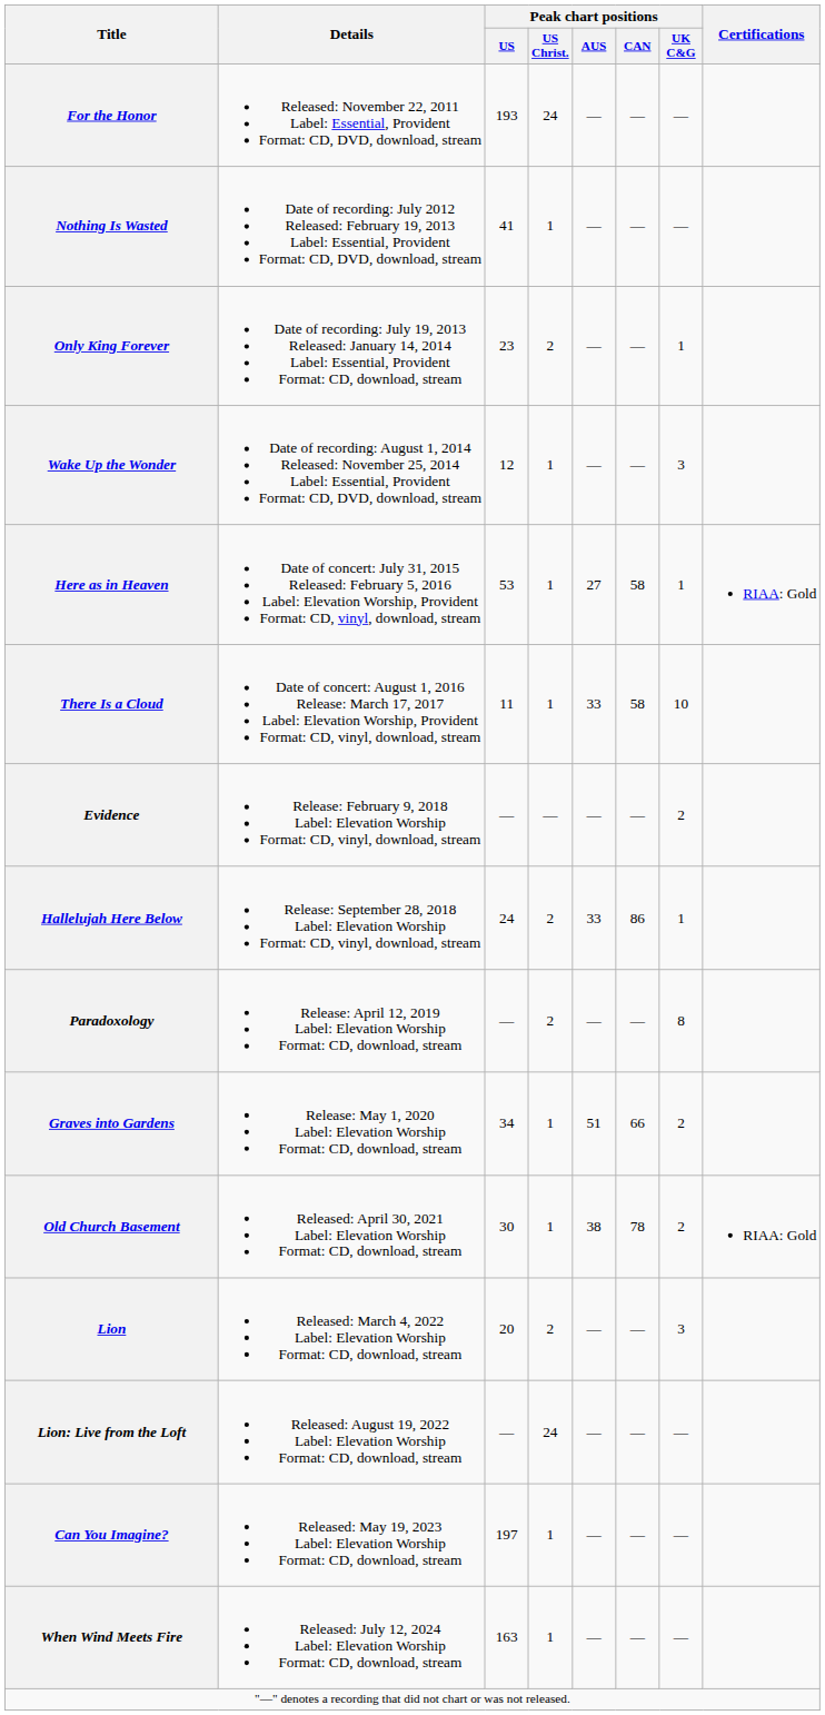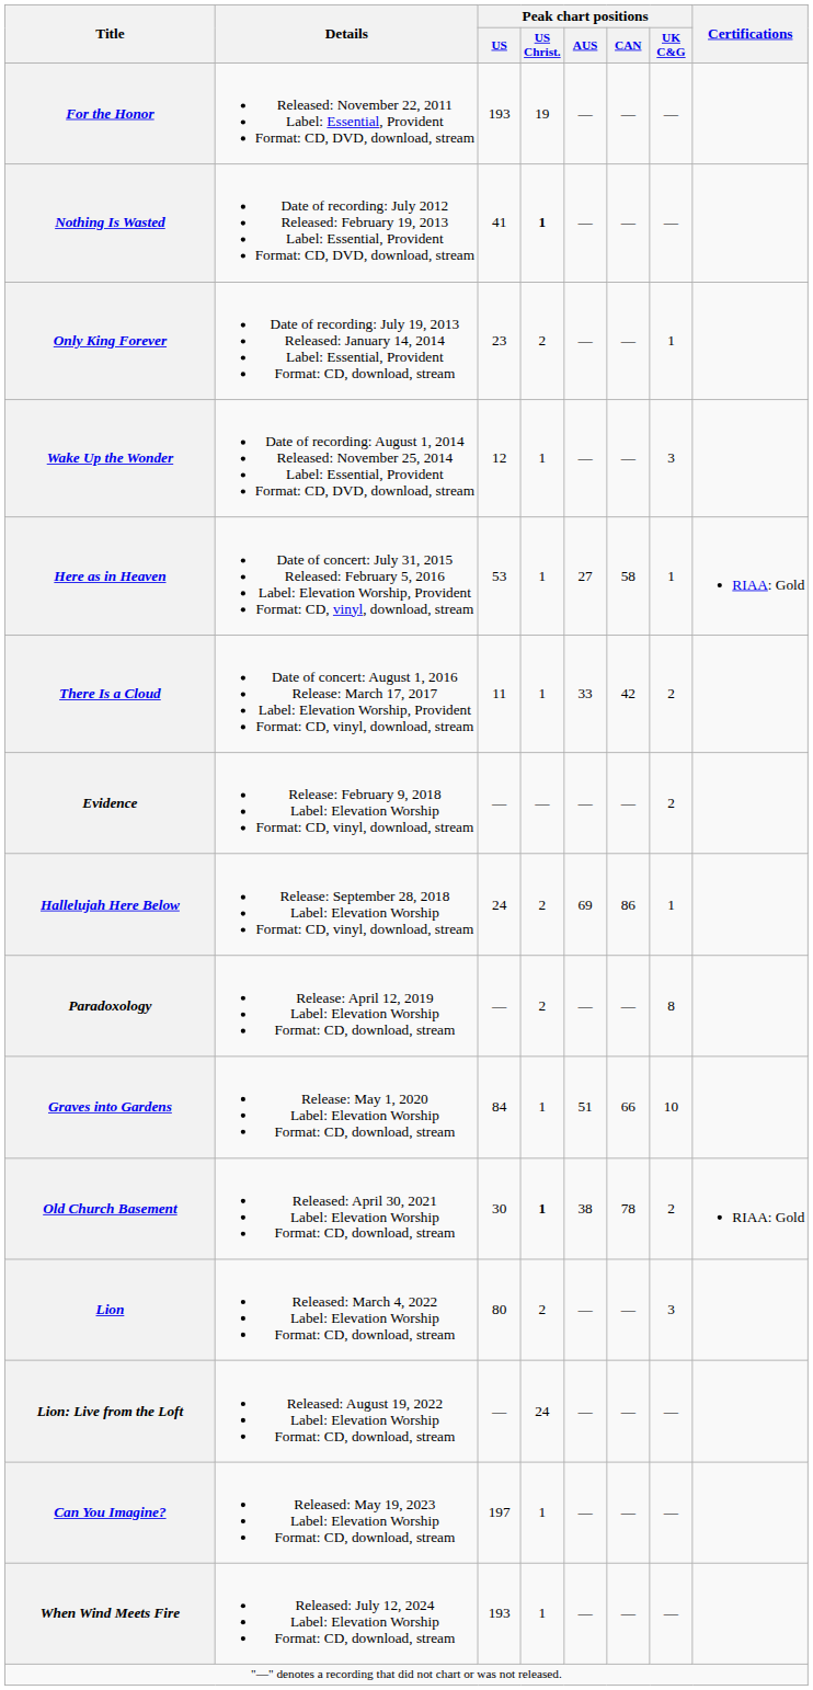 <table class="wikitable plainrowheaders" style="text-align:center;">
 <tr>
 <th rowspan="2" style="width:14em;">Title</th>
 <th rowspan="2">Details</th>
 <th colspan="5">Peak chart positions</th>
 <th rowspan="2"><a href='#'>Certifications</a></th>
 </tr>
 <tr>
 <th scope="col" style="width:3em;font-size:85%;"><a href='#'>US</a><br></th>
 <th scope="col" style="width:3em;font-size:85%;"><a href='#'>US<br>Christ.</a><br></th>
 <th scope="col" style="width:3em;font-size:85%;"><a href='#'>AUS</a><br></th>
 <th scope="col" style="width:3em;font-size:85%;"><a href='#'>CAN</a><br></th>
 <th scope="col" style="width:3em;font-size:85%;"><a href='#'>UK<br>C&G</a></th>
 </tr>
 <tr>
 <th scope="row"><em><a href='#'>For the Honor</a></em></th>
 <td><br><ul><li>Released: November 22, 2011</li><li>Label: <a href='#'>Essential</a>, Provident</li><li>Format: CD, DVD, download, stream</li></ul></td>
 <td>193</td>
-<td>24</td>
+<td>19</td>
 <td>—</td>
 <td>—</td>
 <td>—</td>
 <td></td>
 </tr>
 <tr>
 <th scope="row"><em><a href='#'>Nothing Is Wasted</a></em></th>
 <td><br><ul><li>Date of recording: July 2012</li><li>Released: February 19, 2013</li><li>Label: Essential, Provident</li><li>Format: CD, DVD, download, stream</li></ul></td>
 <td>41</td>
-<td>1</td>
+<td><strong>1</strong></td>
 <td>—</td>
 <td>—</td>
 <td>—</td>
 <td></td>
 </tr>
 <tr>
 <th scope="row"><em><a href='#'>Only King Forever</a></em></th>
 <td><br><ul><li>Date of recording: July 19, 2013</li><li>Released: January 14, 2014</li><li>Label: Essential, Provident</li><li>Format: CD, download, stream</li></ul></td>
 <td>23</td>
 <td>2</td>
 <td>—</td>
 <td>—</td>
 <td>1<br></td>
 <td></td>
 </tr>
 <tr>
 <th scope="row"><em><a href='#'>Wake Up the Wonder</a></em></th>
 <td><br><ul><li>Date of recording: August 1, 2014</li><li>Released: November 25, 2014</li><li>Label: Essential, Provident</li><li>Format: CD, DVD, download, stream</li></ul></td>
 <td>12</td>
 <td>1</td>
 <td>—</td>
 <td>—</td>
 <td>3<br></td>
 <td></td>
 </tr>
 <tr>
 <th scope="row"><em><a href='#'>Here as in Heaven</a></em></th>
 <td><br><ul><li>Date of concert: July 31, 2015</li><li>Released: February 5, 2016</li><li>Label: Elevation Worship, Provident</li><li>Format: CD, <a href='#'>vinyl</a>, download, stream</li></ul></td>
 <td>53</td>
 <td>1</td>
 <td>27</td>
 <td>58</td>
 <td>1<br></td>
 <td><br><ul><li><a href='#'>RIAA</a>: Gold</li></ul></td>
 </tr>
 <tr>
 <th scope="row"><em><a href='#'>There Is a Cloud</a></em></th>
 <td><br><ul><li>Date of concert: August 1, 2016</li><li>Release: March 17, 2017</li><li>Label: Elevation Worship, Provident</li><li>Format: CD, vinyl, download, stream</li></ul></td>
 <td>11</td>
 <td>1</td>
 <td>33</td>
-<td>58</td>
-<td>10<br></td>
+<td>42</td>
+<td>2<br></td>
 <td></td>
 </tr>
 <tr>
 <th scope="row"><em>Evidence</em><br></th>
 <td><br><ul><li>Release: February 9, 2018</li><li>Label: Elevation Worship</li><li>Format: CD, vinyl, download, stream</li></ul></td>
 <td>—</td>
 <td>—</td>
 <td>—</td>
 <td>—</td>
 <td>2<br></td>
 <td></td>
 </tr>
 <tr>
 <th scope="row"><em><a href='#'>Hallelujah Here Below</a></em></th>
 <td><br><ul><li>Release: September 28, 2018</li><li>Label: Elevation Worship</li><li>Format: CD, vinyl, download, stream</li></ul></td>
 <td>24</td>
 <td>2</td>
-<td>33</td>
+<td>69</td>
 <td>86</td>
 <td>1<br></td>
 <td></td>
 </tr>
 <tr>
 <th scope="row"><em>Paradoxology</em></th>
 <td><br><ul><li>Release: April 12, 2019</li><li>Label: Elevation Worship</li><li>Format: CD, download, stream</li></ul></td>
 <td>—</td>
 <td>2</td>
 <td>—</td>
 <td>—</td>
 <td>8<br></td>
 <td></td>
 </tr>
 <tr>
 <th scope="row"><em><a href='#'>Graves into Gardens</a></em></th>
 <td><br><ul><li>Release: May 1, 2020</li><li>Label: Elevation Worship</li><li>Format: CD, download, stream</li></ul></td>
-<td>34</td>
+<td>84</td>
 <td>1</td>
 <td>51</td>
 <td>66</td>
-<td>2<br></td>
+<td>10<br></td>
 <td></td>
 </tr>
 <tr>
 <th scope="row"><em><a href='#'>Old Church Basement</a></em><br></th>
 <td><br><ul><li>Released: April 30, 2021</li><li>Label: Elevation Worship</li><li>Format: CD, download, stream</li></ul></td>
 <td>30</td>
-<td>1</td>
+<td><strong>1</strong></td>
 <td>38</td>
 <td>78</td>
 <td>2<br></td>
 <td><br><ul><li>RIAA: Gold</li></ul></td>
 </tr>
 <tr>
 <th scope="row"><em><a href='#'>Lion</a></em></th>
 <td><br><ul><li>Released: March 4, 2022</li><li>Label: Elevation Worship</li><li>Format: CD, download, stream</li></ul></td>
-<td>20</td>
+<td>80</td>
 <td>2</td>
 <td>—</td>
 <td>—</td>
 <td>3<br></td>
 <td></td>
 </tr>
 <tr>
 <th scope="row"><em>Lion: Live from the Loft</em></th>
 <td><br><ul><li>Released: August 19, 2022</li><li>Label: Elevation Worship</li><li>Format: CD, download, stream</li></ul></td>
 <td>—</td>
 <td>24</td>
 <td>—</td>
 <td>—</td>
 <td>—</td>
 <td></td>
 </tr>
 <tr>
 <th scope="row"><em><a href='#'>Can You Imagine?</a></em></th>
 <td><br><ul><li>Released: May 19, 2023</li><li>Label: Elevation Worship</li><li>Format: CD, download, stream</li></ul></td>
 <td>197</td>
 <td>1</td>
 <td>—</td>
 <td>—</td>
 <td>—</td>
 <td></td>
 </tr>
 <tr>
 <th scope="row"><em>When Wind Meets Fire</em></th>
 <td><br><ul><li>Released: July 12, 2024</li><li>Label: Elevation Worship</li><li>Format: CD, download, stream</li></ul></td>
-<td>163</td>
+<td>193</td>
 <td>1</td>
 <td>—</td>
 <td>—</td>
 <td>—</td>
 <td></td>
 </tr>
 <tr>
 <td colspan="20" style="font-size:85%;">"—" denotes a recording that did not chart or was not released.</td>
 </tr>
 </table>
